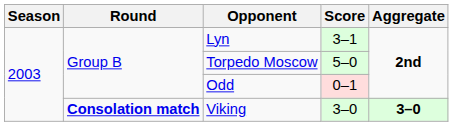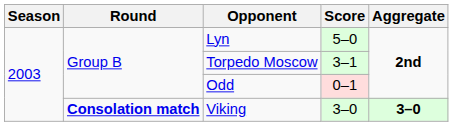 <table class="wikitable">
 <tr>
 <th>Season</th>
 <th>Round</th>
 <th>Opponent</th>
 <th>Score</th>
 <th>Aggregate</th>
 </tr>
 <tr>
 <td rowspan="4"><a href='#'>2003</a></td>
 <td rowspan="3"><a href='#'>Group B</a></td>
 <td> <a href='#'>Lyn</a></td>
-<td bgcolor="#ddffdd" style="text-align:center;">3–1</td>
+<td bgcolor="#ddffdd" style="text-align:center;">5–0</td>
 <td style="text-align:center;" rowspan="3"><strong>2nd</strong></td>
 </tr>
 <tr>
 <td> <a href='#'>Torpedo Moscow</a></td>
-<td bgcolor="#ddffdd" style="text-align:center;">5–0</td>
+<td bgcolor="#ddffdd" style="text-align:center;">3–1</td>
 </tr>
 <tr>
 <td> <a href='#'>Odd</a></td>
 <td bgcolor="#ffdddd" style="text-align:center;">0–1</td>
 </tr>
 <tr>
 <td><strong><a href='#'>Consolation match</a></strong></td>
 <td> <a href='#'>Viking</a></td>
 <td bgcolor="#ddffdd" style="text-align:center;">3–0</td>
 <td bgcolor="#ddffdd" style="text-align:center;"><strong>3–0</strong></td>
 </tr>
 </table>
